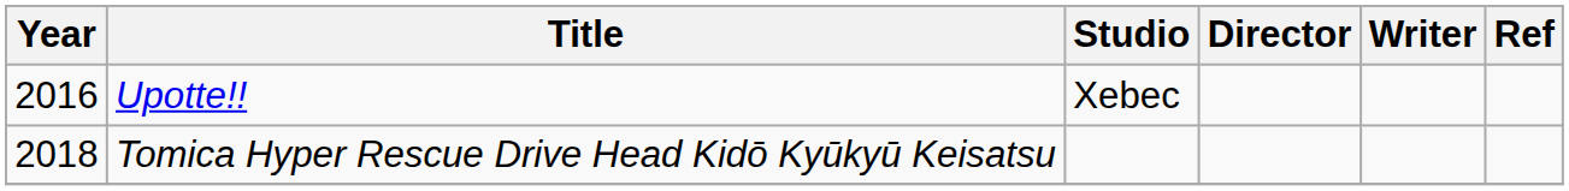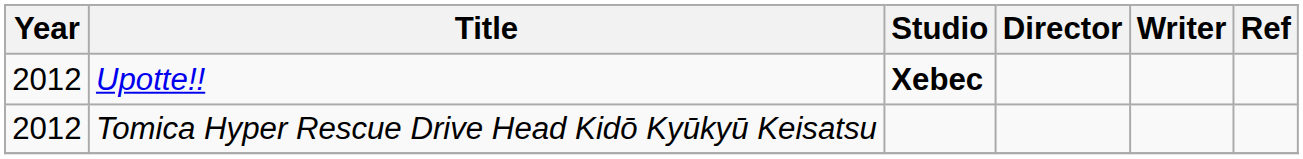 <table class="wikitable">
 <tr>
 <th>Year</th>
 <th>Title</th>
 <th>Studio</th>
 <th>Director</th>
 <th>Writer</th>
 <th>Ref</th>
 </tr>
 <tr>
-<td>2016</td>
+<td>2012</td>
 <td><em><a href='#'>Upotte!!</a></em></td>
-<td>Xebec</td>
+<td><strong>Xebec</strong></td>
 <td></td>
 <td></td>
 <td></td>
 </tr>
 <tr>
-<td>2018</td>
+<td>2012</td>
 <td><em>Tomica Hyper Rescue Drive Head Kidō Kyūkyū Keisatsu</em></td>
 <td></td>
 <td></td>
 <td></td>
 <td></td>
 </tr>
 <tr>
 </tr>
 </table>
